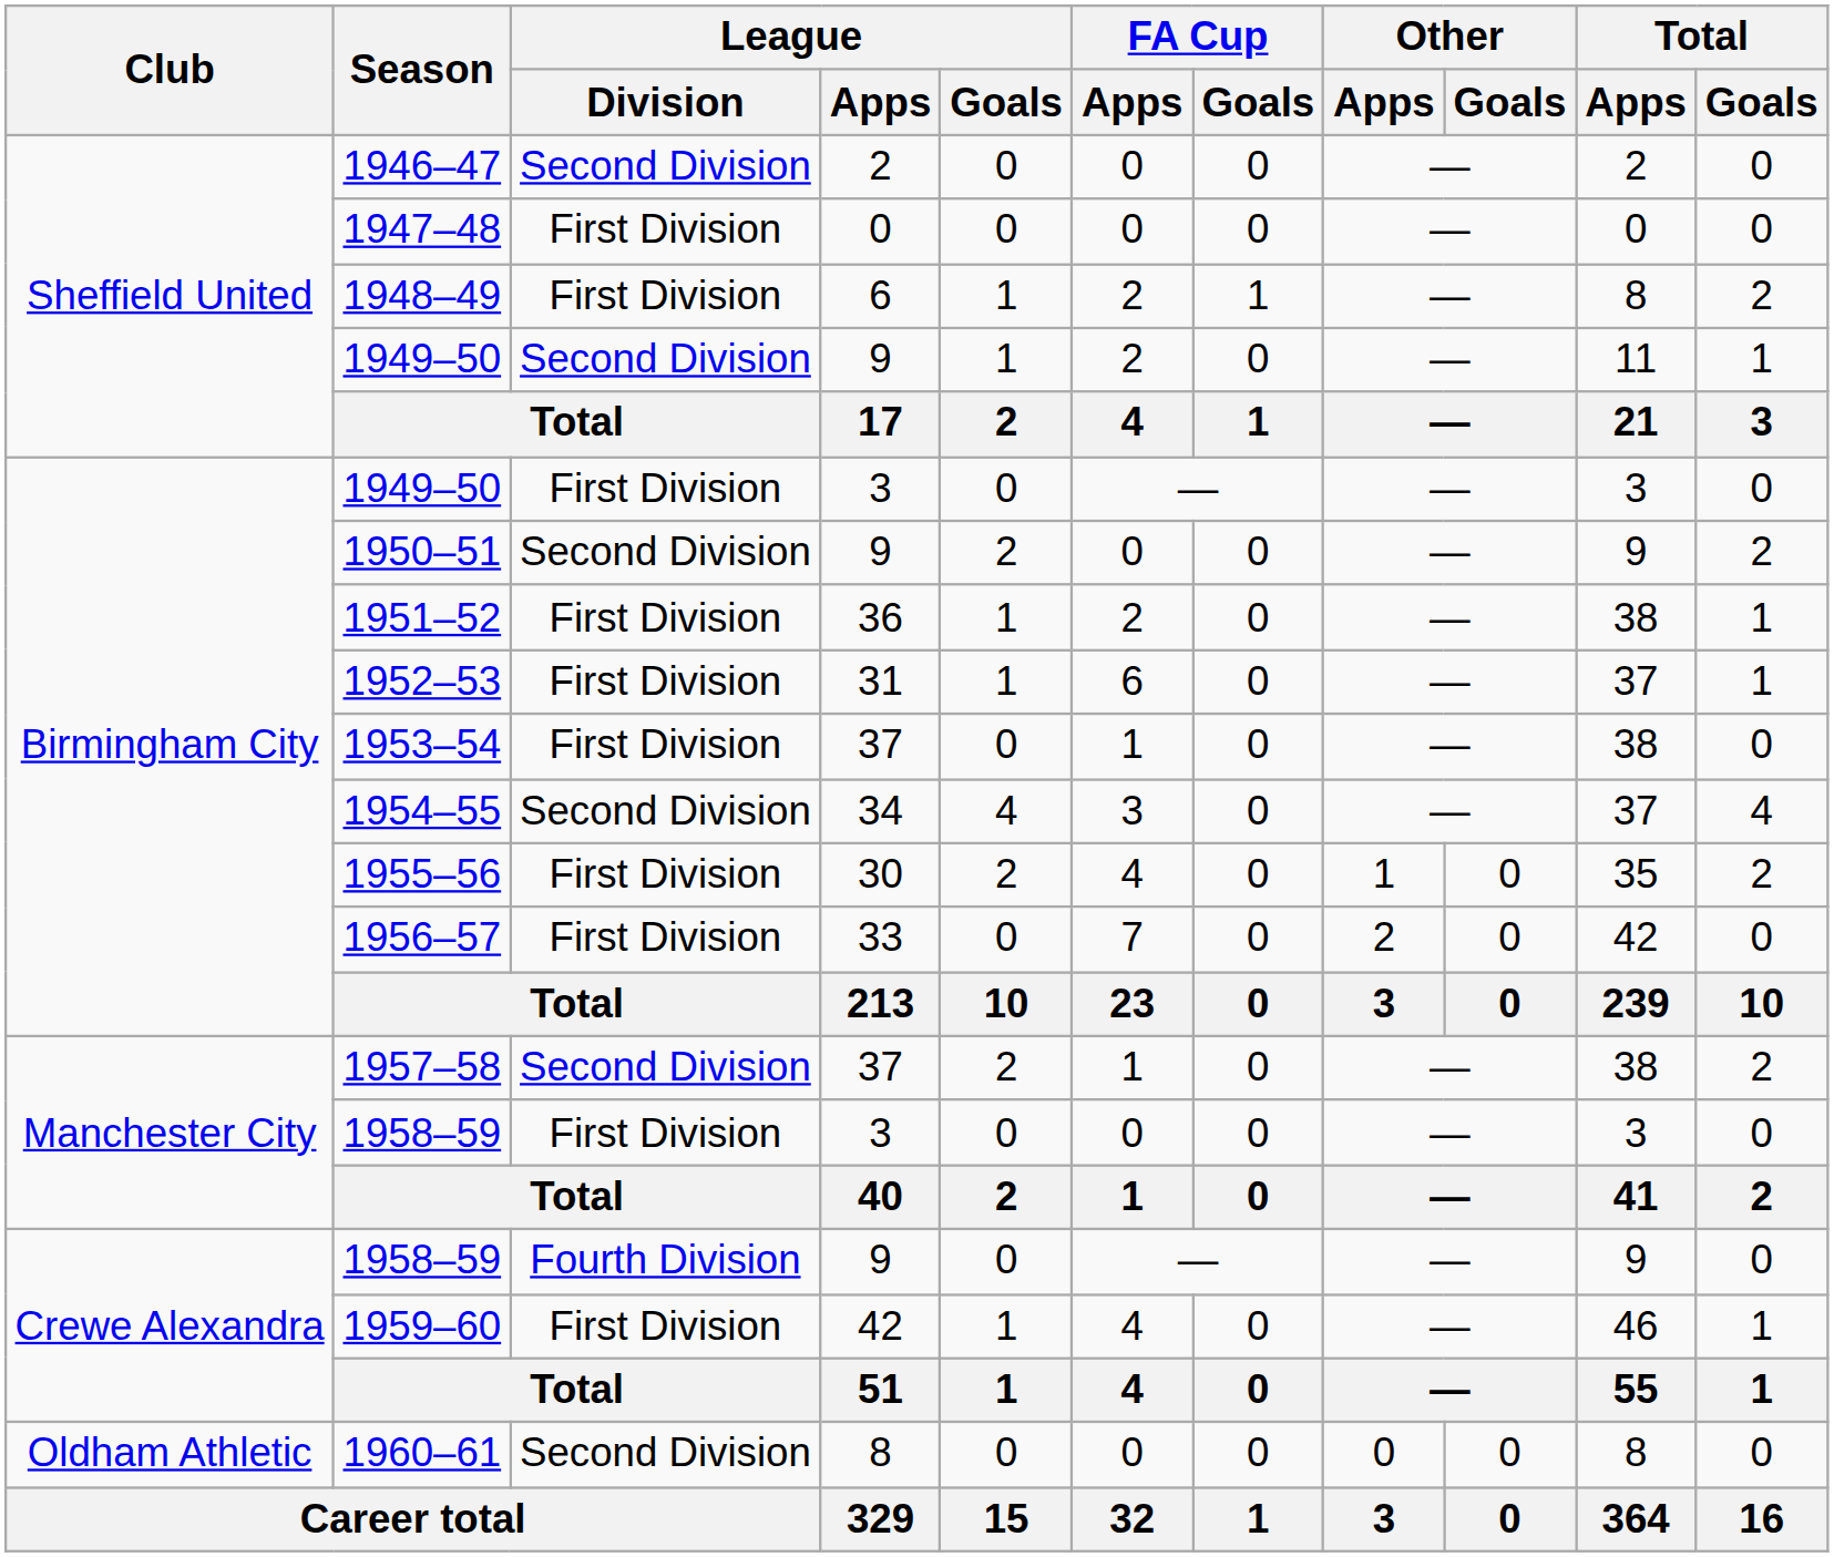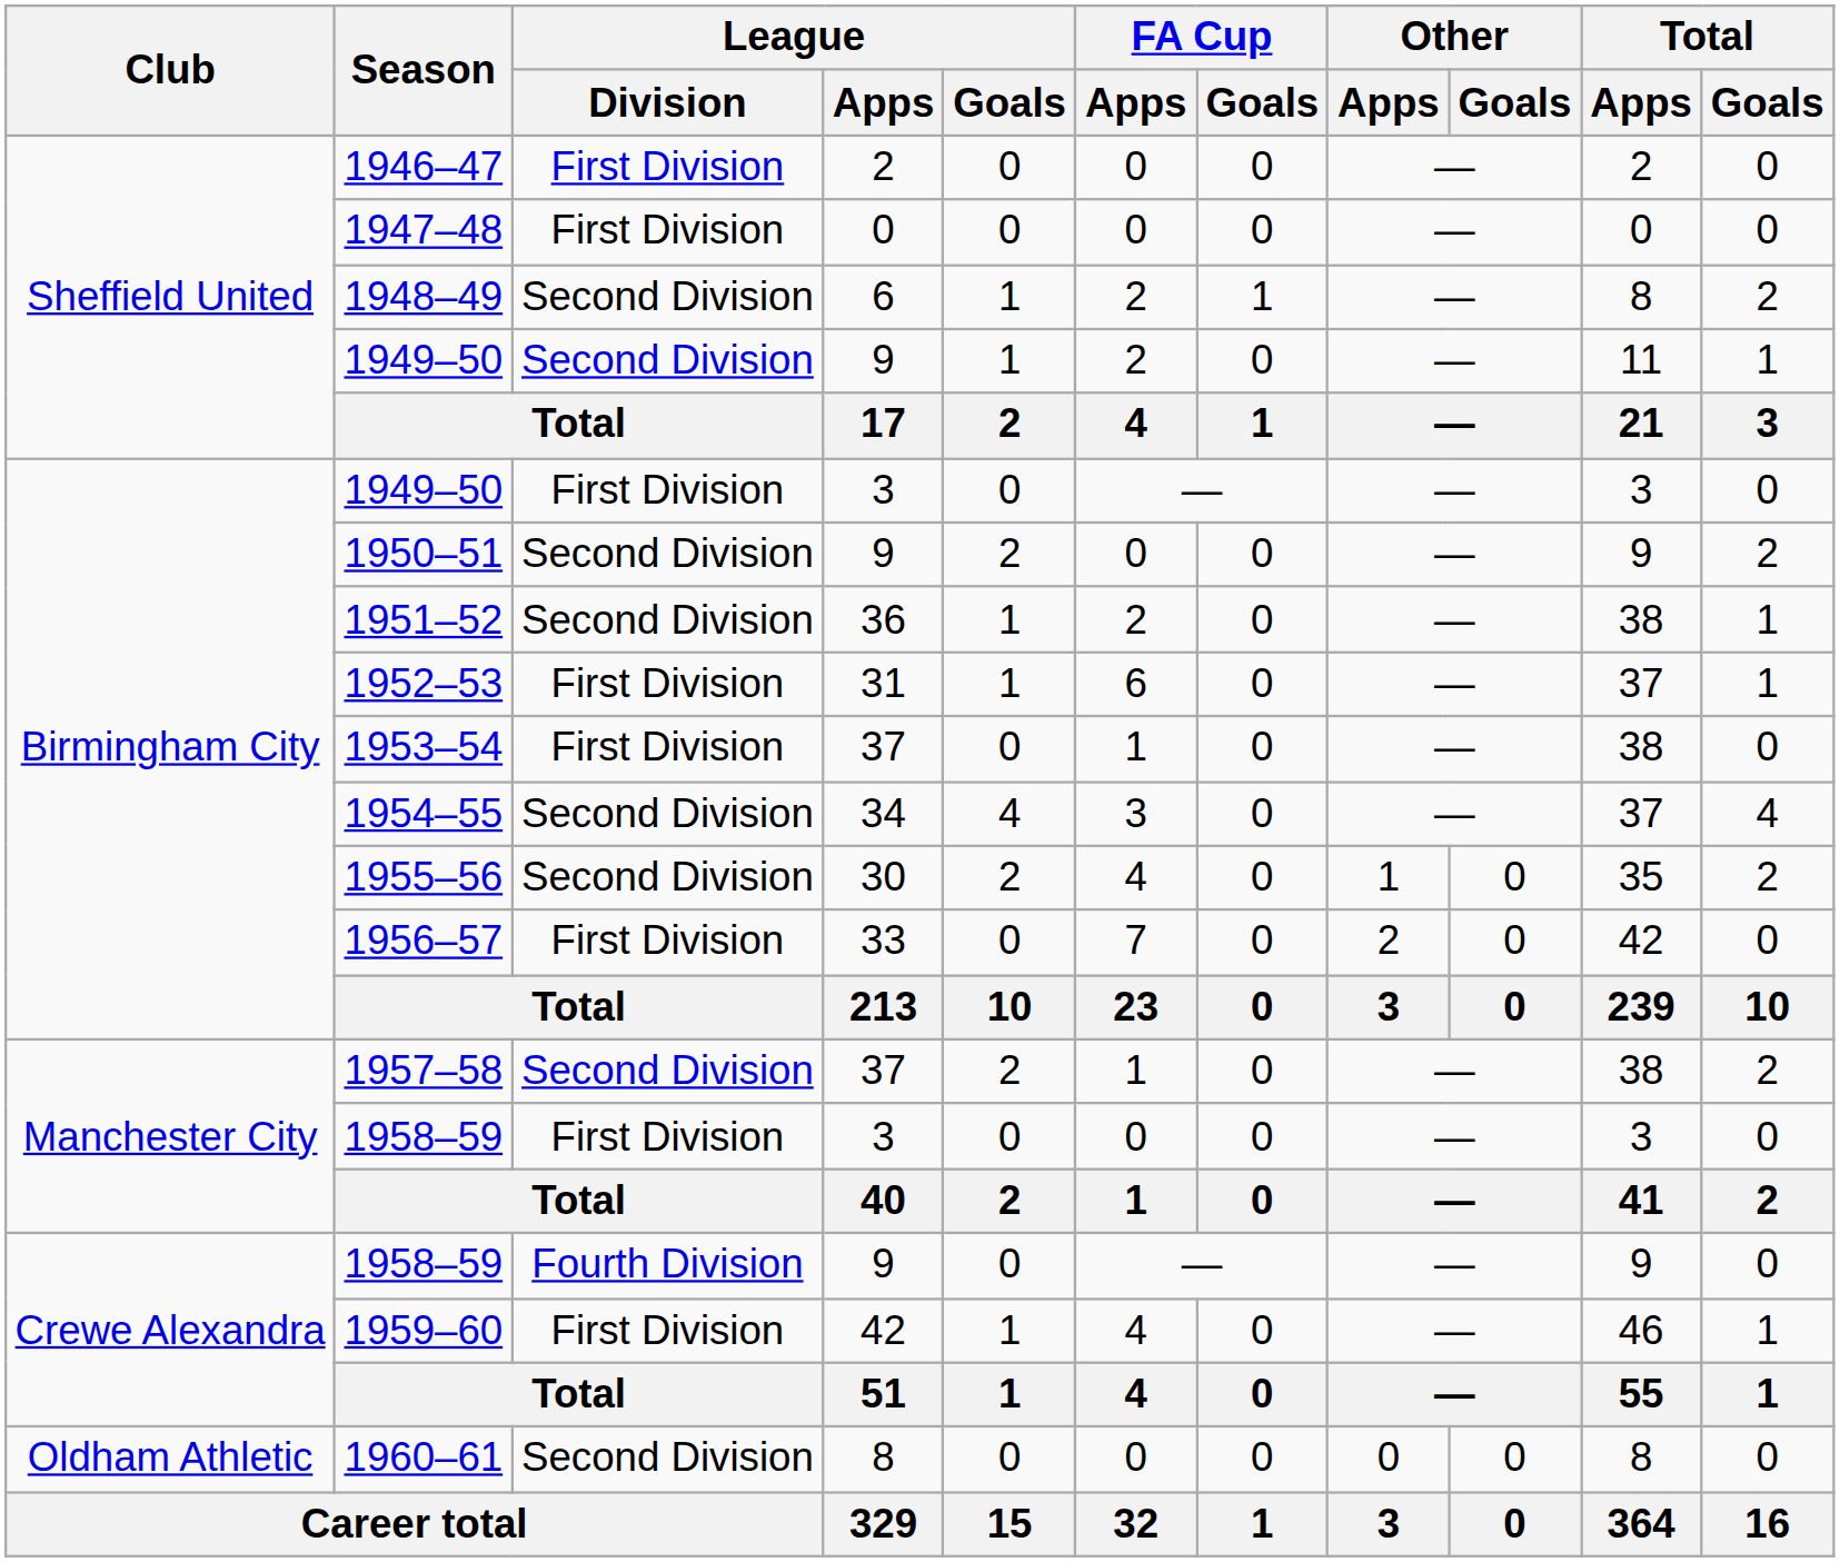 <table class=wikitable style="text-align:center">
 <tr>
 <th rowspan="2">Club</th>
 <th rowspan="2">Season</th>
 <th colspan="3">League</th>
 <th colspan="2"><a href='#'>FA Cup</a></th>
 <th colspan="2">Other</th>
 <th colspan="2">Total</th>
 </tr>
 <tr>
 <th>Division</th>
 <th>Apps</th>
 <th>Goals</th>
 <th>Apps</th>
 <th>Goals</th>
 <th>Apps</th>
 <th>Goals</th>
 <th>Apps</th>
 <th>Goals</th>
 </tr>
 <tr>
 <td rowspan="5"><a href='#'>Sheffield United</a></td>
 <td><a href='#'>1946–47</a></td>
-<td><a href='#'>Second Division</a></td>
+<td><a href='#'>First Division</a></td>
 <td>2</td>
 <td>0</td>
 <td>0</td>
 <td>0</td>
 <td colspan="2">—</td>
 <td>2</td>
 <td>0</td>
 </tr>
 <tr>
 <td><a href='#'>1947–48</a></td>
 <td>First Division</td>
 <td>0</td>
 <td>0</td>
 <td>0</td>
 <td>0</td>
 <td colspan="2">—</td>
 <td>0</td>
 <td>0</td>
 </tr>
 <tr>
 <td><a href='#'>1948–49</a></td>
-<td>First Division</td>
+<td>Second Division</td>
 <td>6</td>
 <td>1</td>
 <td>2</td>
 <td>1</td>
 <td colspan="2">—</td>
 <td>8</td>
 <td>2</td>
 </tr>
 <tr>
 <td><a href='#'>1949–50</a></td>
 <td><a href='#'>Second Division</a></td>
 <td>9</td>
 <td>1</td>
 <td>2</td>
 <td>0</td>
 <td colspan="2">—</td>
 <td>11</td>
 <td>1</td>
 </tr>
 <tr>
 <th colspan="2">Total</th>
 <th>17</th>
 <th>2</th>
 <th>4</th>
 <th>1</th>
 <th colspan="2">—</th>
 <th>21</th>
 <th>3</th>
 </tr>
 <tr>
 <td rowspan="9"><a href='#'>Birmingham City</a></td>
 <td><a href='#'>1949–50</a></td>
 <td>First Division</td>
 <td>3</td>
 <td>0</td>
 <td colspan="2">—</td>
 <td colspan="2">—</td>
 <td>3</td>
 <td>0</td>
 </tr>
 <tr>
 <td><a href='#'>1950–51</a></td>
 <td>Second Division</td>
 <td>9</td>
 <td>2</td>
 <td>0</td>
 <td>0</td>
 <td colspan="2">—</td>
 <td>9</td>
 <td>2</td>
 </tr>
 <tr>
 <td><a href='#'>1951–52</a></td>
-<td>First Division</td>
+<td>Second Division</td>
 <td>36</td>
 <td>1</td>
 <td>2</td>
 <td>0</td>
 <td colspan="2">—</td>
 <td>38</td>
 <td>1</td>
 </tr>
 <tr>
 <td><a href='#'>1952–53</a></td>
 <td>First Division</td>
 <td>31</td>
 <td>1</td>
 <td>6</td>
 <td>0</td>
 <td colspan="2">—</td>
 <td>37</td>
 <td>1</td>
 </tr>
 <tr>
 <td><a href='#'>1953–54</a></td>
 <td>First Division</td>
 <td>37</td>
 <td>0</td>
 <td>1</td>
 <td>0</td>
 <td colspan="2">—</td>
 <td>38</td>
 <td>0</td>
 </tr>
 <tr>
 <td><a href='#'>1954–55</a></td>
 <td>Second Division</td>
 <td>34</td>
 <td>4</td>
 <td>3</td>
 <td>0</td>
 <td colspan="2">—</td>
 <td>37</td>
 <td>4</td>
 </tr>
 <tr>
 <td><a href='#'>1955–56</a></td>
-<td>First Division</td>
+<td>Second Division</td>
 <td>30</td>
 <td>2</td>
 <td>4</td>
 <td>0</td>
 <td>1</td>
 <td>0</td>
 <td>35</td>
 <td>2</td>
 </tr>
 <tr>
 <td><a href='#'>1956–57</a></td>
 <td>First Division</td>
 <td>33</td>
 <td>0</td>
 <td>7</td>
 <td>0</td>
 <td>2</td>
 <td>0</td>
 <td>42</td>
 <td>0</td>
 </tr>
 <tr>
 <th colspan="2">Total</th>
 <th>213</th>
 <th>10</th>
 <th>23</th>
 <th>0</th>
 <th>3</th>
 <th>0</th>
 <th>239</th>
 <th>10</th>
 </tr>
 <tr>
 <td rowspan="3"><a href='#'>Manchester City</a></td>
 <td><a href='#'>1957–58</a></td>
 <td><a href='#'>Second Division</a></td>
 <td>37</td>
 <td>2</td>
 <td>1</td>
 <td>0</td>
 <td colspan="2">—</td>
 <td>38</td>
 <td>2</td>
 </tr>
 <tr>
 <td><a href='#'>1958–59</a></td>
 <td>First Division</td>
 <td>3</td>
 <td>0</td>
 <td>0</td>
 <td>0</td>
 <td colspan="2">—</td>
 <td>3</td>
 <td>0</td>
 </tr>
 <tr>
 <th colspan="2">Total</th>
 <th>40</th>
 <th>2</th>
 <th>1</th>
 <th>0</th>
 <th colspan="2">—</th>
 <th>41</th>
 <th>2</th>
 </tr>
 <tr>
 <td rowspan="3"><a href='#'>Crewe Alexandra</a></td>
 <td><a href='#'>1958–59</a></td>
 <td><a href='#'>Fourth Division</a></td>
 <td>9</td>
 <td>0</td>
 <td colspan="2">—</td>
 <td colspan="2">—</td>
 <td>9</td>
 <td>0</td>
 </tr>
 <tr>
 <td><a href='#'>1959–60</a></td>
 <td>First Division</td>
 <td>42</td>
 <td>1</td>
 <td>4</td>
 <td>0</td>
 <td colspan="2">—</td>
 <td>46</td>
 <td>1</td>
 </tr>
 <tr>
 <th colspan="2">Total</th>
 <th>51</th>
 <th>1</th>
 <th>4</th>
 <th>0</th>
 <th colspan="2">—</th>
 <th>55</th>
 <th>1</th>
 </tr>
 <tr>
 <td><a href='#'>Oldham Athletic</a></td>
 <td><a href='#'>1960–61</a></td>
 <td>Second Division</td>
 <td>8</td>
 <td>0</td>
 <td>0</td>
 <td>0</td>
 <td>0</td>
 <td>0</td>
 <td>8</td>
 <td>0</td>
 </tr>
 <tr>
 <th colspan="3">Career total</th>
 <th>329</th>
 <th>15</th>
 <th>32</th>
 <th>1</th>
 <th>3</th>
 <th>0</th>
 <th>364</th>
 <th>16</th>
 </tr>
 </table>
